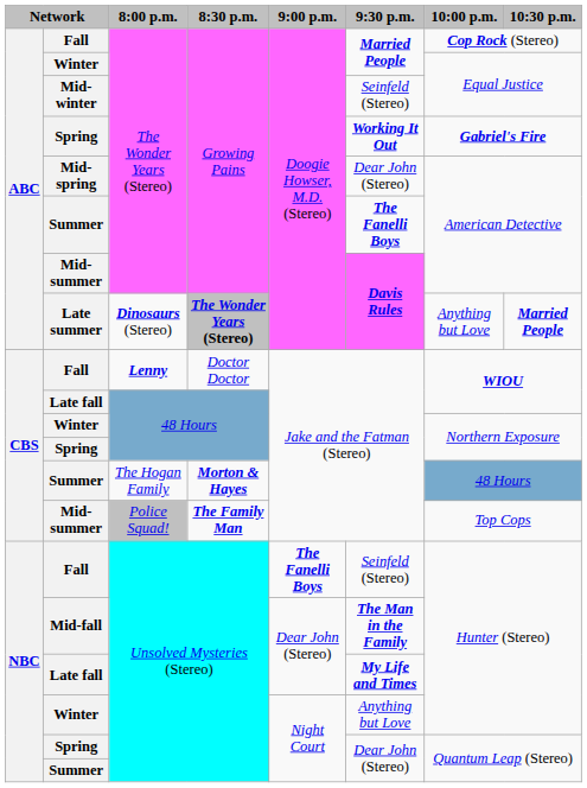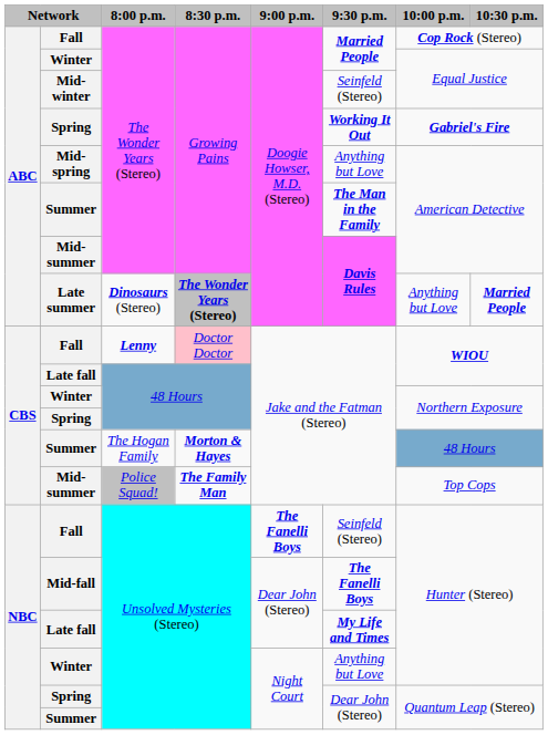 <table class="wikitable" style="width:100%;margin-right:0;text-align:center">
 <tr>
 <th colspan="2" style="background-color:#C0C0C0;text-align:center">Network</th>
 <th style="background-color:#C0C0C0;text-align:center">8:00 p.m.</th>
 <th style="background-color:#C0C0C0;text-align:center">8:30 p.m.</th>
 <th style="background-color:#C0C0C0;text-align:center">9:00 p.m.</th>
 <th style="background-color:#C0C0C0;text-align:center">9:30 p.m.</th>
 <th style="background-color:#C0C0C0;text-align:center">10:00 p.m.</th>
 <th style="background-color:#C0C0C0;text-align:center">10:30 p.m.</th>
 </tr>
 <tr>
 <th rowspan="8"><a href='#'>ABC</a></th>
 <th>Fall</th>
 <td style="background:#FF66FF;" rowspan="7"><em><a href='#'>The Wonder Years</a></em><br>(Stereo) </td>
 <td style="background:#FF66FF;" rowspan="7"><em><a href='#'>Growing Pains</a></em> </td>
 <td style="background:#FF66FF;" rowspan="8"><em><a href='#'>Doogie Howser, M.D.</a></em><br>(Stereo) </td>
 <td rowspan="2"><strong><em><a href='#'>Married People</a></em></strong></td>
 <td colspan="2"><strong><em><a href='#'>Cop Rock</a></em></strong> (Stereo)</td>
 </tr>
 <tr>
 <th>Winter</th>
 <td rowspan="2" colspan="2"><em><a href='#'>Equal Justice</a></em></td>
 </tr>
 <tr>
 <th>Mid-winter</th>
 <td><em><a href='#'>Seinfeld</a></em> (Stereo)</td>
 </tr>
 <tr>
 <th>Spring</th>
 <td><strong><em><a href='#'>Working It Out</a></em></strong></td>
 <td colspan="2"><strong><em><a href='#'>Gabriel's Fire</a></em></strong></td>
 </tr>
 <tr>
 <th>Mid-spring</th>
-<td><em><a href='#'>Dear John</a></em> (Stereo)</td>
+<td><em><a href='#'>Anything but Love</a></em></td>
 <td rowspan="3" colspan="2"><em><a href='#'>American Detective</a></em></td>
 </tr>
 <tr>
 <th>Summer</th>
-<td><strong><em><a href='#'>The Fanelli Boys</a></em></strong></td>
+<td><strong><em><a href='#'>The Man in the Family</a></em></strong></td>
 </tr>
 <tr>
 <th>Mid-summer</th>
 <td style="background:#FF66FF;" rowspan="2"><strong><em><a href='#'>Davis Rules</a></em></strong> </td>
 </tr>
 <tr>
 <th>Late summer</th>
 <td><strong><em><a href='#'>Dinosaurs</a></em></strong> (Stereo)</td>
 <td style="background:#C0C0C0;"><strong><em><a href='#'>The Wonder Years</a></em> (Stereo) </strong></td>
 <td><em><a href='#'>Anything but Love</a></em></td>
 <td><strong><em><a href='#'>Married People</a></em></strong></td>
 </tr>
 <tr>
 <th rowspan="6"><a href='#'>CBS</a></th>
 <th>Fall</th>
 <td><strong><em><a href='#'>Lenny</a></em></strong></td>
-<td><em><a href='#'>Doctor Doctor</a></em></td>
+<td style="background: pink;"><em><a href='#'>Doctor Doctor</a></em></td>
 <td rowspan="6" colspan="2"><em><a href='#'>Jake and the Fatman</a></em> (Stereo)</td>
 <td rowspan="2" colspan="2"><strong><em><a href='#'>WIOU</a></em></strong></td>
 </tr>
 <tr>
 <th>Late fall</th>
 <td rowspan="3" colspan="2" style="background:#77AACC;"><em><a href='#'>48 Hours</a></em></td>
 </tr>
 <tr>
 <th>Winter</th>
 <td rowspan="2" colspan="2"><em><a href='#'>Northern Exposure</a></em></td>
 </tr>
 <tr>
 <th>Spring</th>
 </tr>
 <tr>
 <th>Summer</th>
 <td><em><a href='#'>The Hogan Family</a></em></td>
 <td><strong><em><a href='#'>Morton & Hayes</a></em></strong></td>
 <td colspan="2" style="background:#77AACC;"><em><a href='#'>48 Hours</a></em></td>
 </tr>
 <tr>
 <th>Mid-summer</th>
 <td style="background:#C0C0C0;"><em><a href='#'>Police Squad!</a></em> </td>
 <td><strong><em><a href='#'>The Family Man</a></em></strong></td>
 <td colspan="2"><em><a href='#'>Top Cops</a></em></td>
 </tr>
 <tr>
 <th rowspan="6"><a href='#'>NBC</a></th>
 <th>Fall</th>
 <td style="background:#00FFFF;" colspan="2" rowspan="6"><em><a href='#'>Unsolved Mysteries</a></em> (Stereo) </td>
 <td><strong><em><a href='#'>The Fanelli Boys</a></em></strong></td>
 <td><em><a href='#'>Seinfeld</a></em> (Stereo)</td>
 <td colspan="2" rowspan="4"><em><a href='#'>Hunter</a></em> (Stereo)</td>
 </tr>
 <tr>
 <th>Mid-fall</th>
 <td rowspan="2"><em><a href='#'>Dear John</a></em> (Stereo)</td>
-<td><strong><em><a href='#'>The Man in the Family</a></em></strong></td>
+<td><strong><em><a href='#'>The Fanelli Boys</a></em></strong></td>
 </tr>
 <tr>
 <th>Late fall</th>
 <td><strong><em><a href='#'>My Life and Times</a></em></strong></td>
 </tr>
 <tr>
 <th>Winter</th>
 <td rowspan="3"><em><a href='#'>Night Court</a></em></td>
 <td><em><a href='#'>Anything but Love</a></em></td>
 </tr>
 <tr>
 <th>Spring</th>
 <td rowspan="2"><em><a href='#'>Dear John</a></em> (Stereo)</td>
 <td colspan="2" rowspan="2"><em><a href='#'>Quantum Leap</a></em> (Stereo)</td>
 </tr>
 <tr>
 <th>Summer</th>
 </tr>
 </table>
